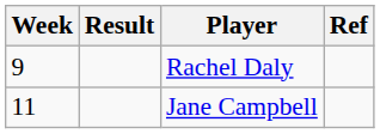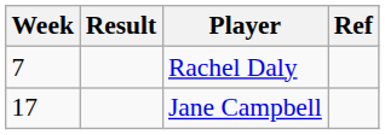 <table class=wikitable>
 <tr>
 <th>Week</th>
 <th>Result</th>
 <th>Player</th>
 <th>Ref</th>
 </tr>
 <tr>
-<td>9</td>
+<td>7</td>
 <td></td>
 <td> <a href='#'>Rachel Daly</a></td>
 <td></td>
 </tr>
 <tr>
-<td>11</td>
+<td>17</td>
 <td></td>
 <td> <a href='#'>Jane Campbell</a></td>
 <td></td>
 </tr>
 </table>
